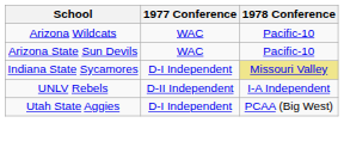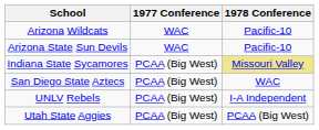 <table class="wikitable sortable">
 <tr>
 <th>School</th>
 <th>1977 Conference</th>
 <th>1978 Conference</th>
 </tr>
 <tr style="text-align:center;">
 <td><a href='#'>Arizona</a> <a href='#'>Wildcats</a></td>
 <td><a href='#'>WAC</a></td>
 <td><a href='#'>Pacific-10</a></td>
 </tr>
 <tr style="text-align:center;">
 <td><a href='#'>Arizona State</a> <a href='#'>Sun Devils</a></td>
 <td><a href='#'>WAC</a></td>
 <td><a href='#'>Pacific-10</a></td>
 </tr>
 <tr style="text-align:center;">
 <td><a href='#'>Indiana State</a> <a href='#'>Sycamores</a></td>
-<td><a href='#'>D-I Independent</a></td>
+<td><a href='#'>PCAA</a> (Big West)</td>
 <td style="background: khaki;"><a href='#'>Missouri Valley</a></td>
 </tr>
 <tr style="text-align:center;">
+<td><a href='#'>San Diego State</a> <a href='#'>Aztecs</a></td>
+<td><a href='#'>PCAA</a> (Big West)</td>
+<td><a href='#'>WAC</a></td>
+</tr>
+<tr style="text-align:center;">
 <td><a href='#'>UNLV</a> <a href='#'>Rebels</a></td>
-<td><a href='#'>D-II Independent</a></td>
+<td><a href='#'>PCAA</a> (Big West)</td>
 <td><a href='#'>I-A Independent</a></td>
 </tr>
 <tr style="text-align:center;">
 <td><a href='#'>Utah State</a> <a href='#'>Aggies</a></td>
-<td><a href='#'>D-I Independent</a></td>
+<td><a href='#'>PCAA</a> (Big West)</td>
 <td><a href='#'>PCAA</a> (Big West)</td>
 </tr>
 </table>
